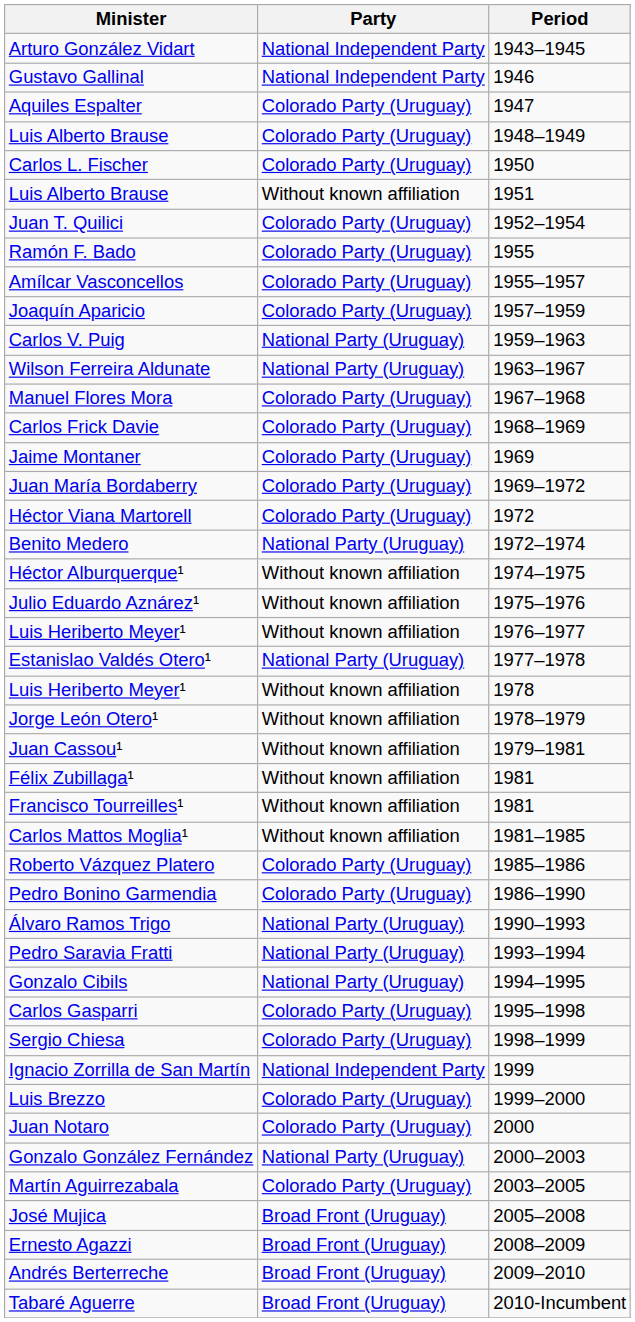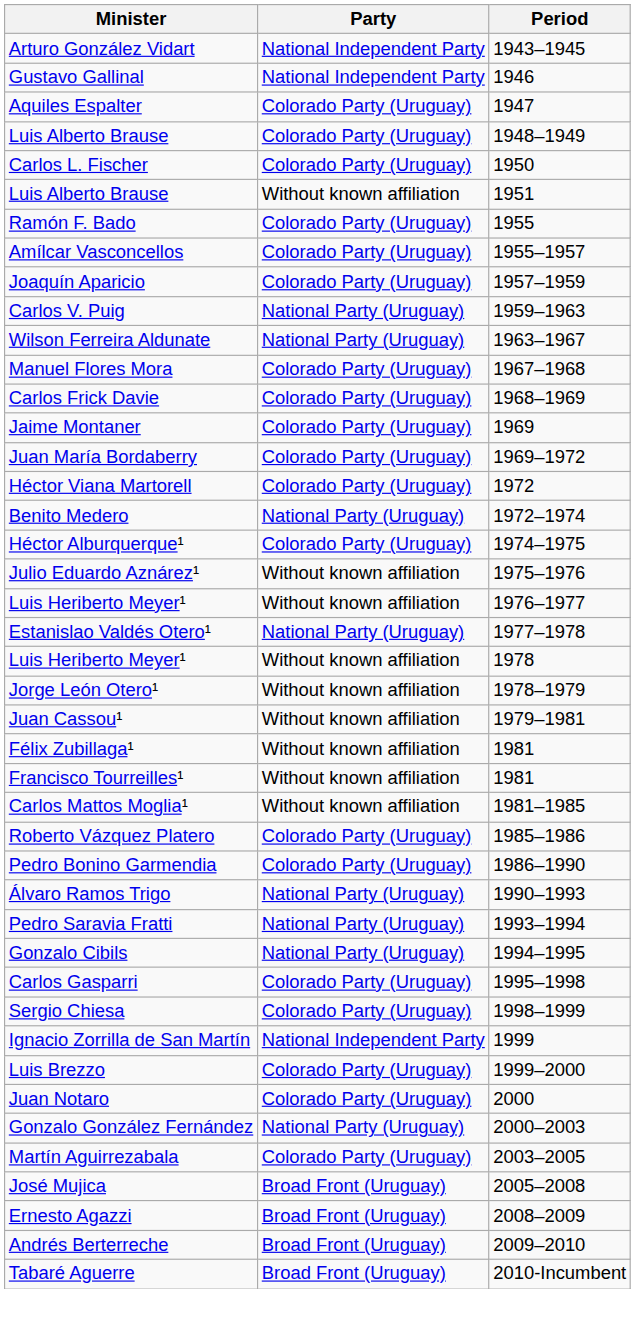 <table class="wikitable">
 <tr style="background:#efefef;">
 <th><strong>Minister</strong></th>
 <th><strong>Party</strong></th>
 <th><strong>Period</strong></th>
 </tr>
 <tr>
 <td><a href='#'>Arturo González Vidart</a></td>
 <td><a href='#'>National Independent Party</a></td>
 <td>1943–1945</td>
 </tr>
 <tr>
 <td><a href='#'>Gustavo Gallinal</a></td>
 <td><a href='#'>National Independent Party</a></td>
 <td>1946</td>
 </tr>
 <tr>
 <td><a href='#'>Aquiles Espalter</a></td>
 <td><a href='#'>Colorado Party (Uruguay)</a></td>
 <td>1947</td>
 </tr>
 <tr>
 <td><a href='#'>Luis Alberto Brause</a></td>
 <td><a href='#'>Colorado Party (Uruguay)</a></td>
 <td>1948–1949</td>
 </tr>
 <tr>
 <td><a href='#'>Carlos L. Fischer</a></td>
 <td><a href='#'>Colorado Party (Uruguay)</a></td>
 <td>1950</td>
 </tr>
 <tr>
 <td><a href='#'>Luis Alberto Brause</a></td>
 <td>Without known affiliation</td>
 <td>1951</td>
-</tr>
-<tr>
-<td><a href='#'>Juan T. Quilici</a></td>
-<td><a href='#'>Colorado Party (Uruguay)</a></td>
-<td>1952–1954</td>
 </tr>
 <tr>
 <td><a href='#'>Ramón F. Bado</a></td>
 <td><a href='#'>Colorado Party (Uruguay)</a></td>
 <td>1955</td>
 </tr>
 <tr>
 <td><a href='#'>Amílcar Vasconcellos</a></td>
 <td><a href='#'>Colorado Party (Uruguay)</a></td>
 <td>1955–1957</td>
 </tr>
 <tr>
 <td><a href='#'>Joaquín Aparicio</a></td>
 <td><a href='#'>Colorado Party (Uruguay)</a></td>
 <td>1957–1959</td>
 </tr>
 <tr>
 <td><a href='#'>Carlos V. Puig</a></td>
 <td><a href='#'>National Party (Uruguay)</a></td>
 <td>1959–1963</td>
 </tr>
 <tr>
 <td><a href='#'>Wilson Ferreira Aldunate</a></td>
 <td><a href='#'>National Party (Uruguay)</a></td>
 <td>1963–1967</td>
 </tr>
 <tr>
 <td><a href='#'>Manuel Flores Mora</a></td>
 <td><a href='#'>Colorado Party (Uruguay)</a></td>
 <td>1967–1968</td>
 </tr>
 <tr>
 <td><a href='#'>Carlos Frick Davie</a></td>
 <td><a href='#'>Colorado Party (Uruguay)</a></td>
 <td>1968–1969</td>
 </tr>
 <tr>
 <td><a href='#'>Jaime Montaner</a></td>
 <td><a href='#'>Colorado Party (Uruguay)</a></td>
 <td>1969</td>
 </tr>
 <tr>
 <td><a href='#'>Juan María Bordaberry</a></td>
 <td><a href='#'>Colorado Party (Uruguay)</a></td>
 <td>1969–1972</td>
 </tr>
 <tr>
 <td><a href='#'>Héctor Viana Martorell</a></td>
 <td><a href='#'>Colorado Party (Uruguay)</a></td>
 <td>1972</td>
 </tr>
 <tr>
 <td><a href='#'>Benito Medero</a></td>
 <td><a href='#'>National Party (Uruguay)</a></td>
 <td>1972–1974</td>
 </tr>
 <tr>
 <td><a href='#'>Héctor Alburquerque</a>¹</td>
-<td>Without known affiliation</td>
+<td><a href='#'>Colorado Party (Uruguay)</a></td>
 <td>1974–1975</td>
 </tr>
 <tr>
 <td><a href='#'>Julio Eduardo Aznárez</a>¹</td>
 <td>Without known affiliation</td>
 <td>1975–1976</td>
 </tr>
 <tr>
 <td><a href='#'>Luis Heriberto Meyer</a>¹</td>
 <td>Without known affiliation</td>
 <td>1976–1977</td>
 </tr>
 <tr>
 <td><a href='#'>Estanislao Valdés Otero</a>¹</td>
 <td><a href='#'>National Party (Uruguay)</a></td>
 <td>1977–1978</td>
 </tr>
 <tr>
 <td><a href='#'>Luis Heriberto Meyer</a>¹</td>
 <td>Without known affiliation</td>
 <td>1978</td>
 </tr>
 <tr>
 <td><a href='#'>Jorge León Otero</a>¹</td>
 <td>Without known affiliation</td>
 <td>1978–1979</td>
 </tr>
 <tr>
 <td><a href='#'>Juan Cassou</a>¹</td>
 <td>Without known affiliation</td>
 <td>1979–1981</td>
 </tr>
 <tr>
 <td><a href='#'>Félix Zubillaga</a>¹</td>
 <td>Without known affiliation</td>
 <td>1981</td>
 </tr>
 <tr>
 <td><a href='#'>Francisco Tourreilles</a>¹</td>
 <td>Without known affiliation</td>
 <td>1981</td>
 </tr>
 <tr>
 <td><a href='#'>Carlos Mattos Moglia</a>¹</td>
 <td>Without known affiliation</td>
 <td>1981–1985</td>
 </tr>
 <tr>
 <td><a href='#'>Roberto Vázquez Platero</a></td>
 <td><a href='#'>Colorado Party (Uruguay)</a></td>
 <td>1985–1986</td>
 </tr>
 <tr>
 <td><a href='#'>Pedro Bonino Garmendia</a></td>
 <td><a href='#'>Colorado Party (Uruguay)</a></td>
 <td>1986–1990</td>
 </tr>
 <tr>
 <td><a href='#'>Álvaro Ramos Trigo</a></td>
 <td><a href='#'>National Party (Uruguay)</a></td>
 <td>1990–1993</td>
 </tr>
 <tr>
 <td><a href='#'>Pedro Saravia Fratti</a></td>
 <td><a href='#'>National Party (Uruguay)</a></td>
 <td>1993–1994</td>
 </tr>
 <tr>
 <td><a href='#'>Gonzalo Cibils</a></td>
 <td><a href='#'>National Party (Uruguay)</a></td>
 <td>1994–1995</td>
 </tr>
 <tr>
 <td><a href='#'>Carlos Gasparri</a></td>
 <td><a href='#'>Colorado Party (Uruguay)</a></td>
 <td>1995–1998</td>
 </tr>
 <tr>
 <td><a href='#'>Sergio Chiesa</a></td>
 <td><a href='#'>Colorado Party (Uruguay)</a></td>
 <td>1998–1999</td>
 </tr>
 <tr>
 <td><a href='#'>Ignacio Zorrilla de San Martín</a></td>
 <td><a href='#'>National Independent Party</a></td>
 <td>1999</td>
 </tr>
 <tr>
 <td><a href='#'>Luis Brezzo</a></td>
 <td><a href='#'>Colorado Party (Uruguay)</a></td>
 <td>1999–2000</td>
 </tr>
 <tr>
 <td><a href='#'>Juan Notaro</a></td>
 <td><a href='#'>Colorado Party (Uruguay)</a></td>
 <td>2000</td>
 </tr>
 <tr>
 <td><a href='#'>Gonzalo González Fernández</a></td>
 <td><a href='#'>National Party (Uruguay)</a></td>
 <td>2000–2003</td>
 </tr>
 <tr>
 <td><a href='#'>Martín Aguirrezabala</a></td>
 <td><a href='#'>Colorado Party (Uruguay)</a></td>
 <td>2003–2005</td>
 </tr>
 <tr>
 <td><a href='#'>José Mujica</a></td>
 <td><a href='#'>Broad Front (Uruguay)</a></td>
 <td>2005–2008</td>
 </tr>
 <tr>
 <td><a href='#'>Ernesto Agazzi</a></td>
 <td><a href='#'>Broad Front (Uruguay)</a></td>
 <td>2008–2009</td>
 </tr>
 <tr>
 <td><a href='#'>Andrés Berterreche</a></td>
 <td><a href='#'>Broad Front (Uruguay)</a></td>
 <td>2009–2010</td>
 </tr>
 <tr>
 <td><a href='#'>Tabaré Aguerre</a></td>
 <td><a href='#'>Broad Front (Uruguay)</a></td>
 <td>2010-Incumbent</td>
 </tr>
 </table>
